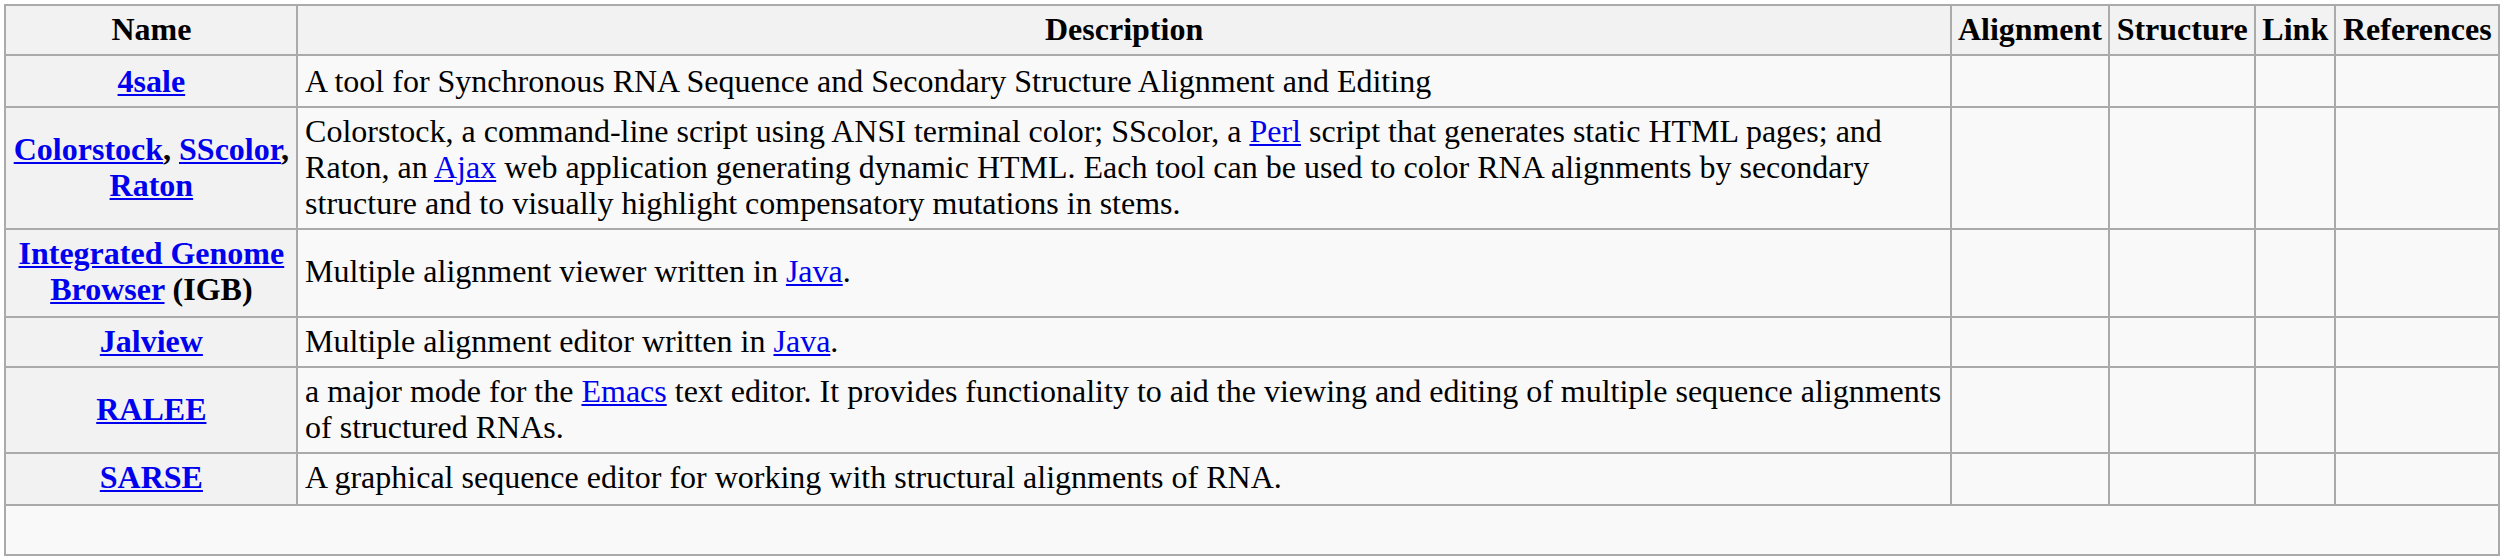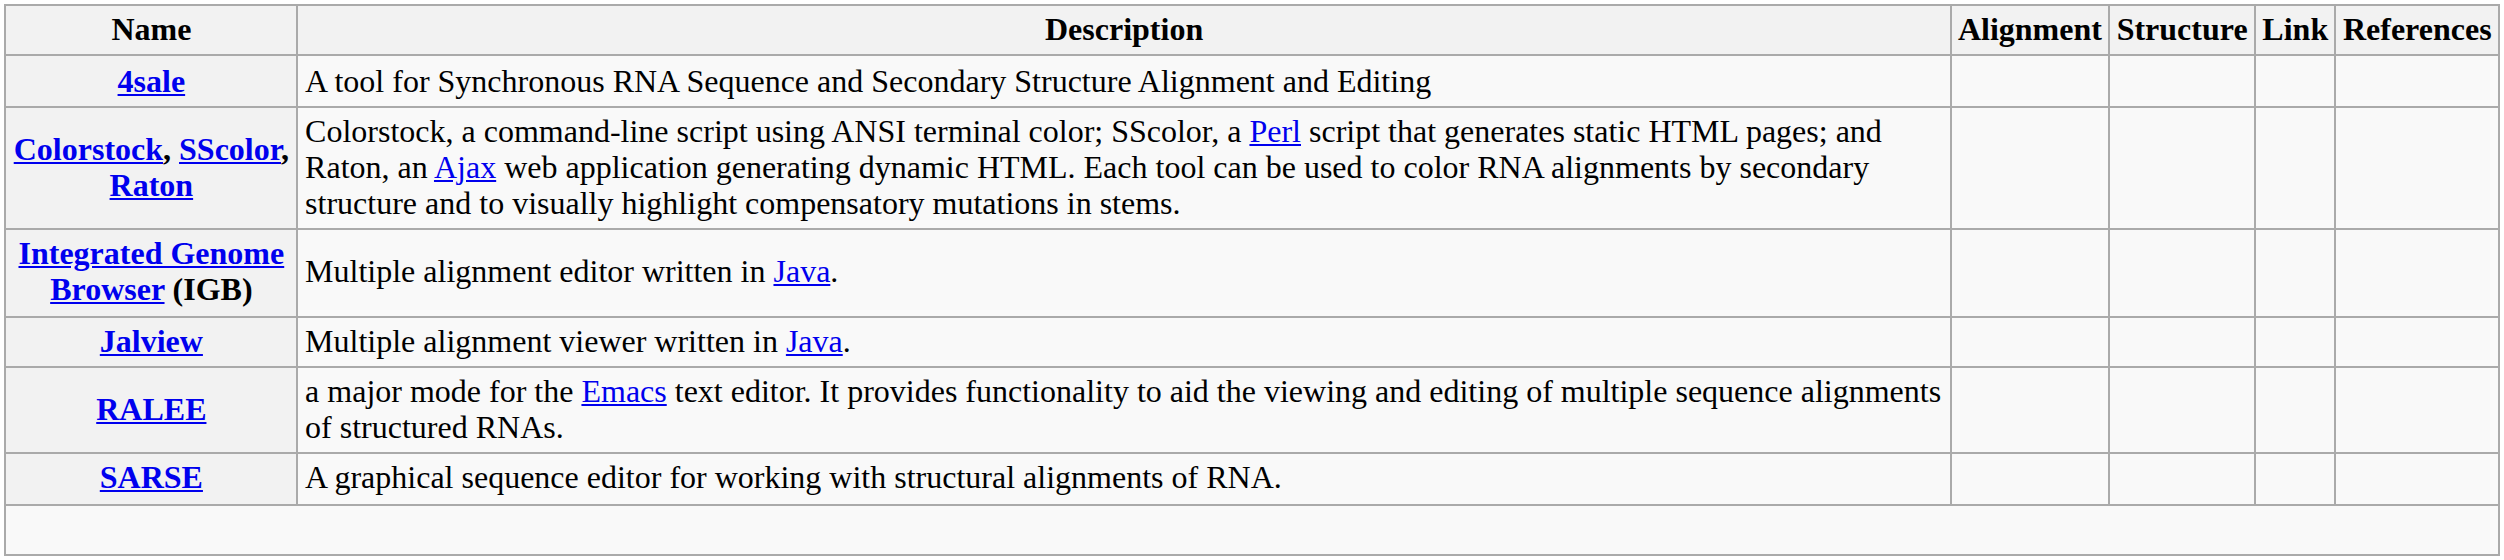 <table class="wikitable sortable">
 <tr>
 <th>Name</th>
 <th>Description</th>
 <th>Alignment</th>
 <th>Structure</th>
 <th>Link</th>
 <th>References</th>
 </tr>
 <tr>
 <th><a href='#'>4sale</a></th>
 <td>A tool for Synchronous RNA Sequence and Secondary Structure Alignment and Editing</td>
 <td></td>
 <td></td>
 <td></td>
 <td></td>
 </tr>
 <tr>
 <th><a href='#'>Colorstock</a>, <a href='#'>SScolor</a>, <a href='#'>Raton</a></th>
 <td>Colorstock, a command-line script using ANSI terminal color; SScolor, a <a href='#'>Perl</a> script that generates static HTML pages; and Raton, an <a href='#'>Ajax</a> web application generating dynamic HTML. Each tool can be used to color RNA alignments by secondary structure and to visually highlight compensatory mutations in stems.</td>
 <td></td>
 <td></td>
 <td></td>
 <td></td>
 </tr>
 <tr>
 <th><a href='#'>Integrated Genome Browser</a> (IGB)</th>
-<td>Multiple alignment viewer written in <a href='#'>Java</a>.</td>
+<td>Multiple alignment editor written in <a href='#'>Java</a>.</td>
 <td></td>
 <td></td>
 <td></td>
 <td></td>
 </tr>
 <tr>
 <th><a href='#'>Jalview</a></th>
-<td>Multiple alignment editor written in <a href='#'>Java</a>.</td>
+<td>Multiple alignment viewer written in <a href='#'>Java</a>.</td>
 <td></td>
 <td></td>
 <td></td>
 <td></td>
 </tr>
 <tr>
 <th><a href='#'>RALEE</a></th>
 <td>a major mode for the <a href='#'>Emacs</a> text editor. It provides functionality to aid the viewing and editing of multiple sequence alignments of structured RNAs.</td>
 <td></td>
 <td></td>
 <td></td>
 <td></td>
 </tr>
 <tr>
 <th><a href='#'>SARSE</a></th>
 <td>A graphical sequence editor for working with structural alignments of RNA.</td>
 <td></td>
 <td></td>
 <td></td>
 <td></td>
 </tr>
 <tr>
 <td colspan=6><br></td>
 </tr>
 </table>
